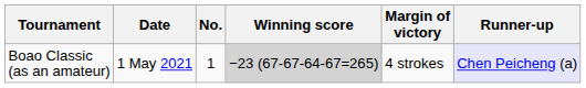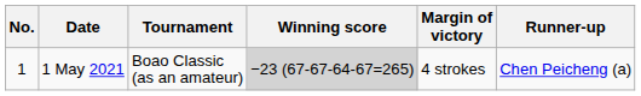 <table class="wikitable" style="font-size:95%;">
 <tr>
+<th>No.</th>
+<th>Date</th>
 <th>Tournament</th>
-<th>Date</th>
-<th>No.</th>
 <th>Winning score</th>
 <th>Margin of<br>victory</th>
 <th>Runner-up</th>
 </tr>
 <tr>
+<td align=center>1</td>
+<td align=right>1 May <a href='#'>2021</a></td>
 <td>Boao Classic<br>(as an amateur)</td>
-<td align=right>1 May <a href='#'>2021</a></td>
-<td align=center>1</td>
 <td style="background: lightgrey;">−23 (67-67-64-67=265)</td>
 <td>4 strokes</td>
-<td style="background: lavender;"> <a href='#'>Chen Peicheng</a> (a)</td>
+<td> <a href='#'>Chen Peicheng</a> (a)</td>
 </tr>
 </table>
